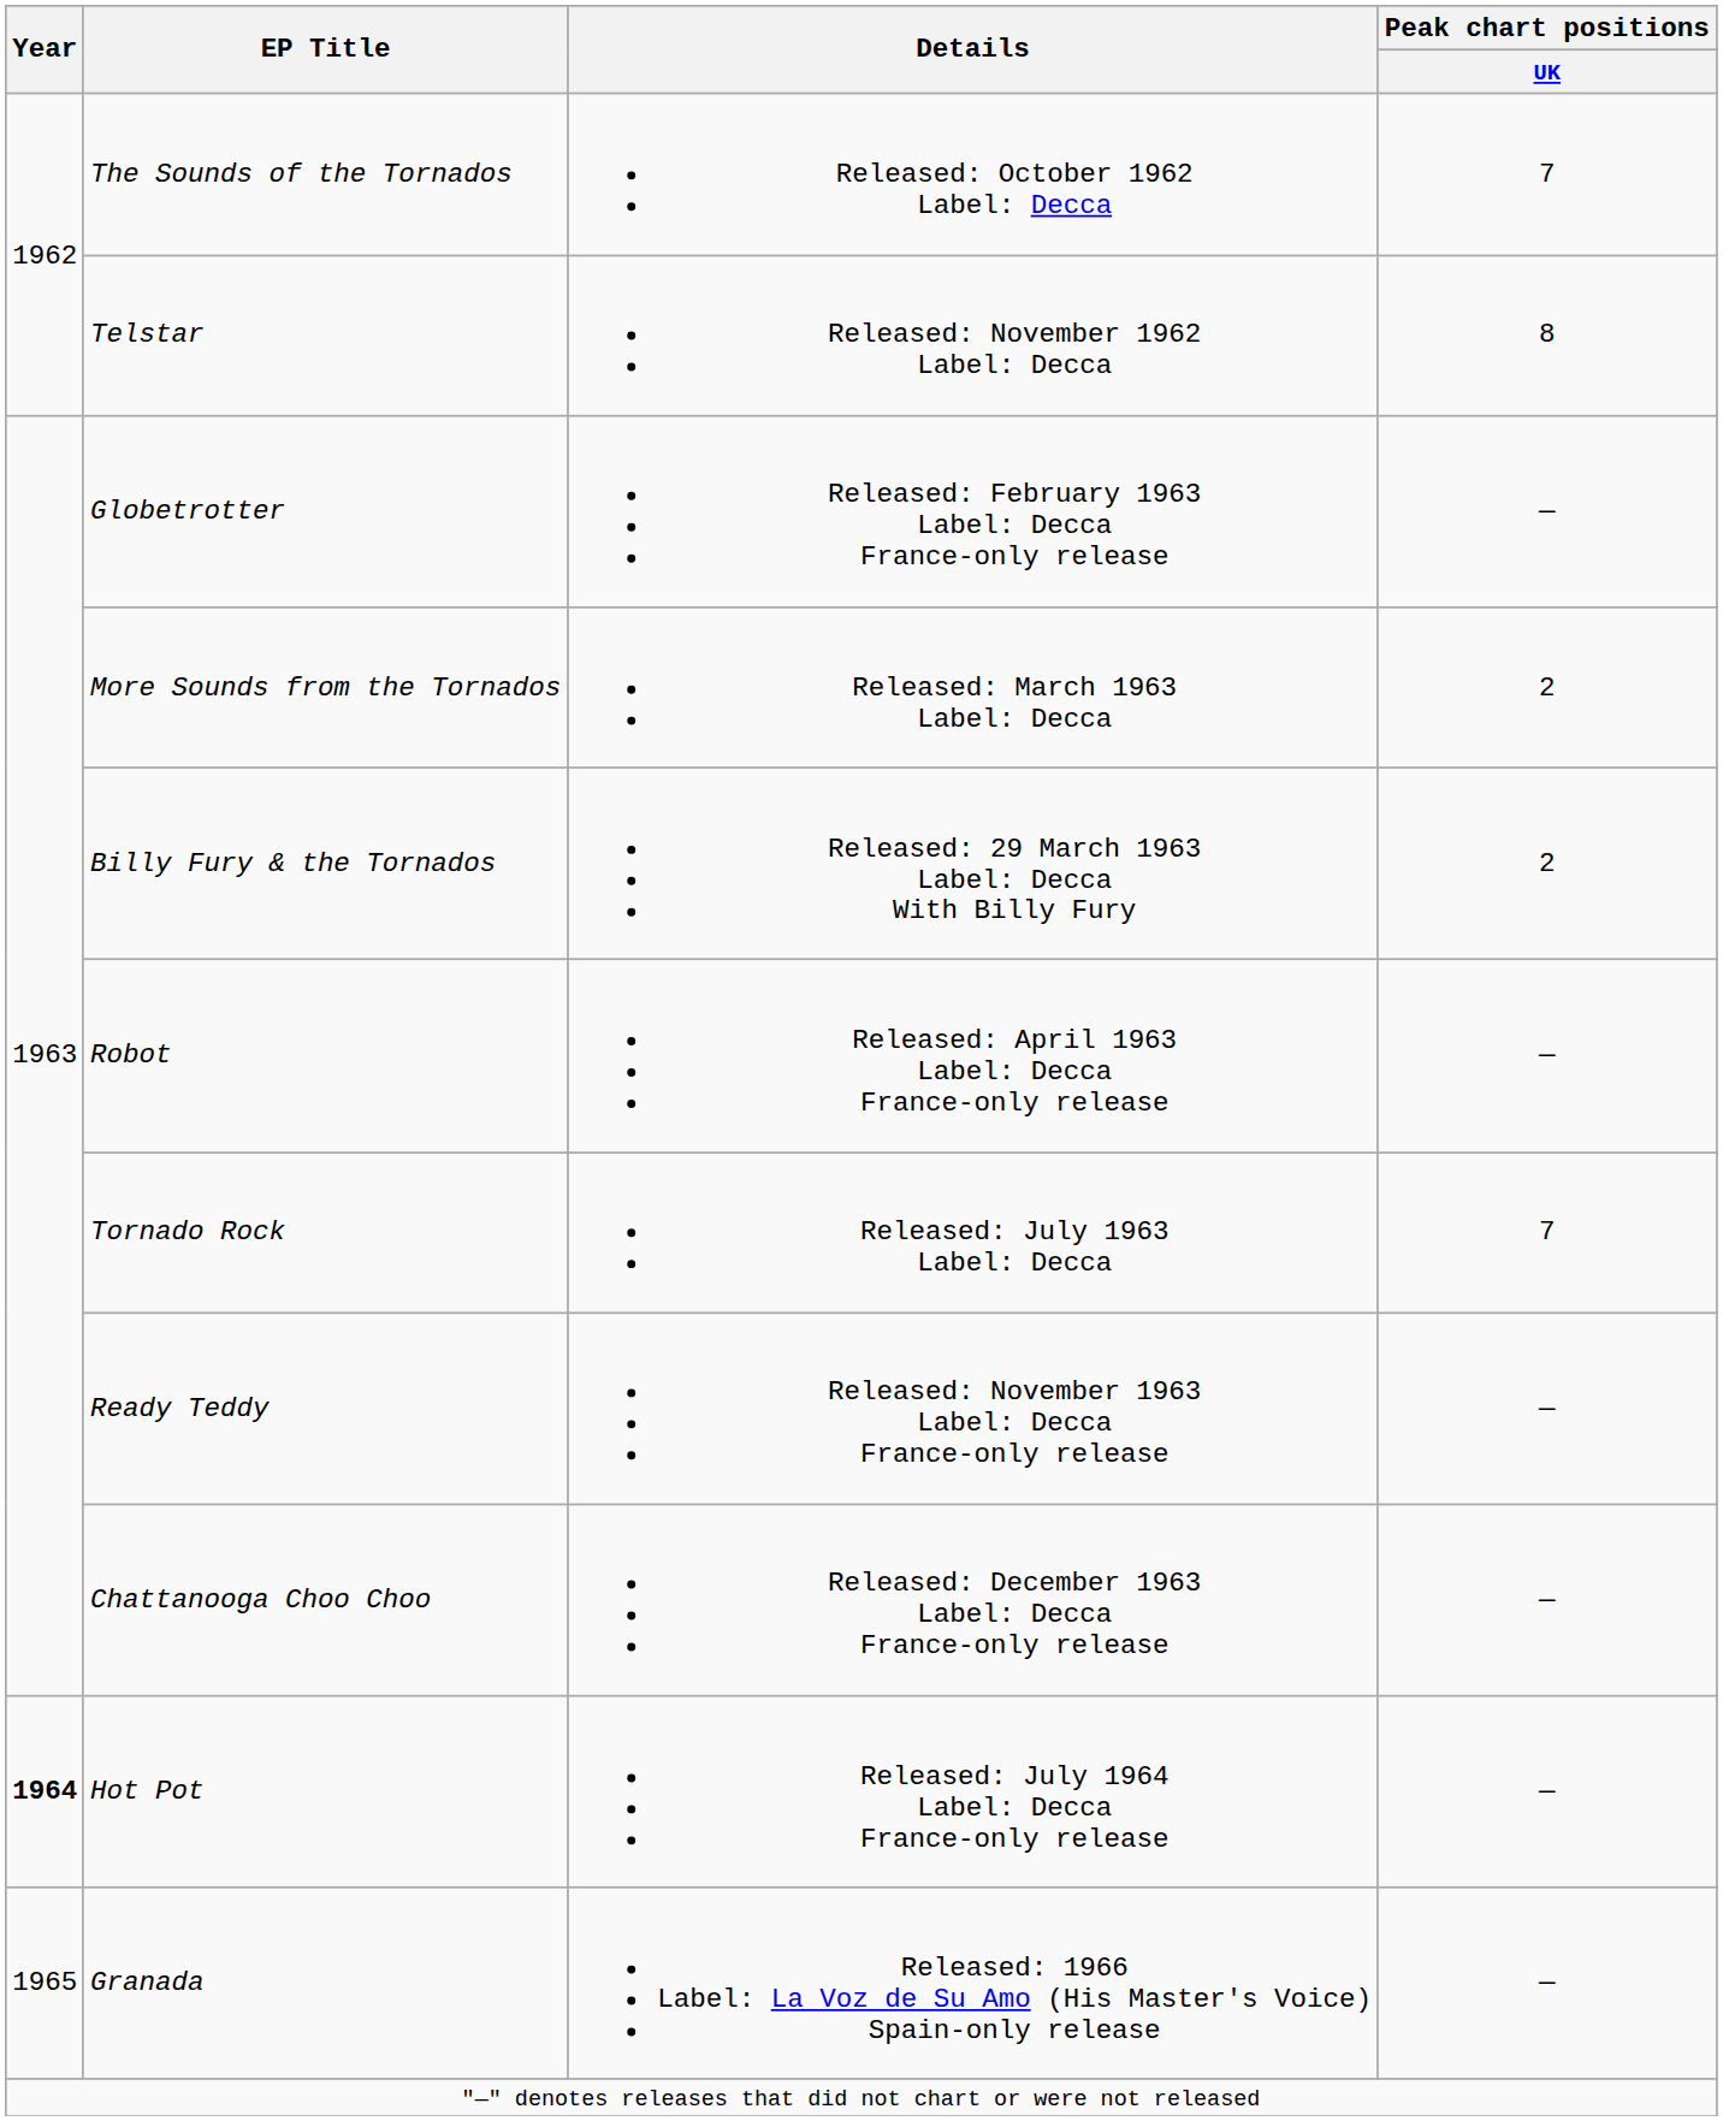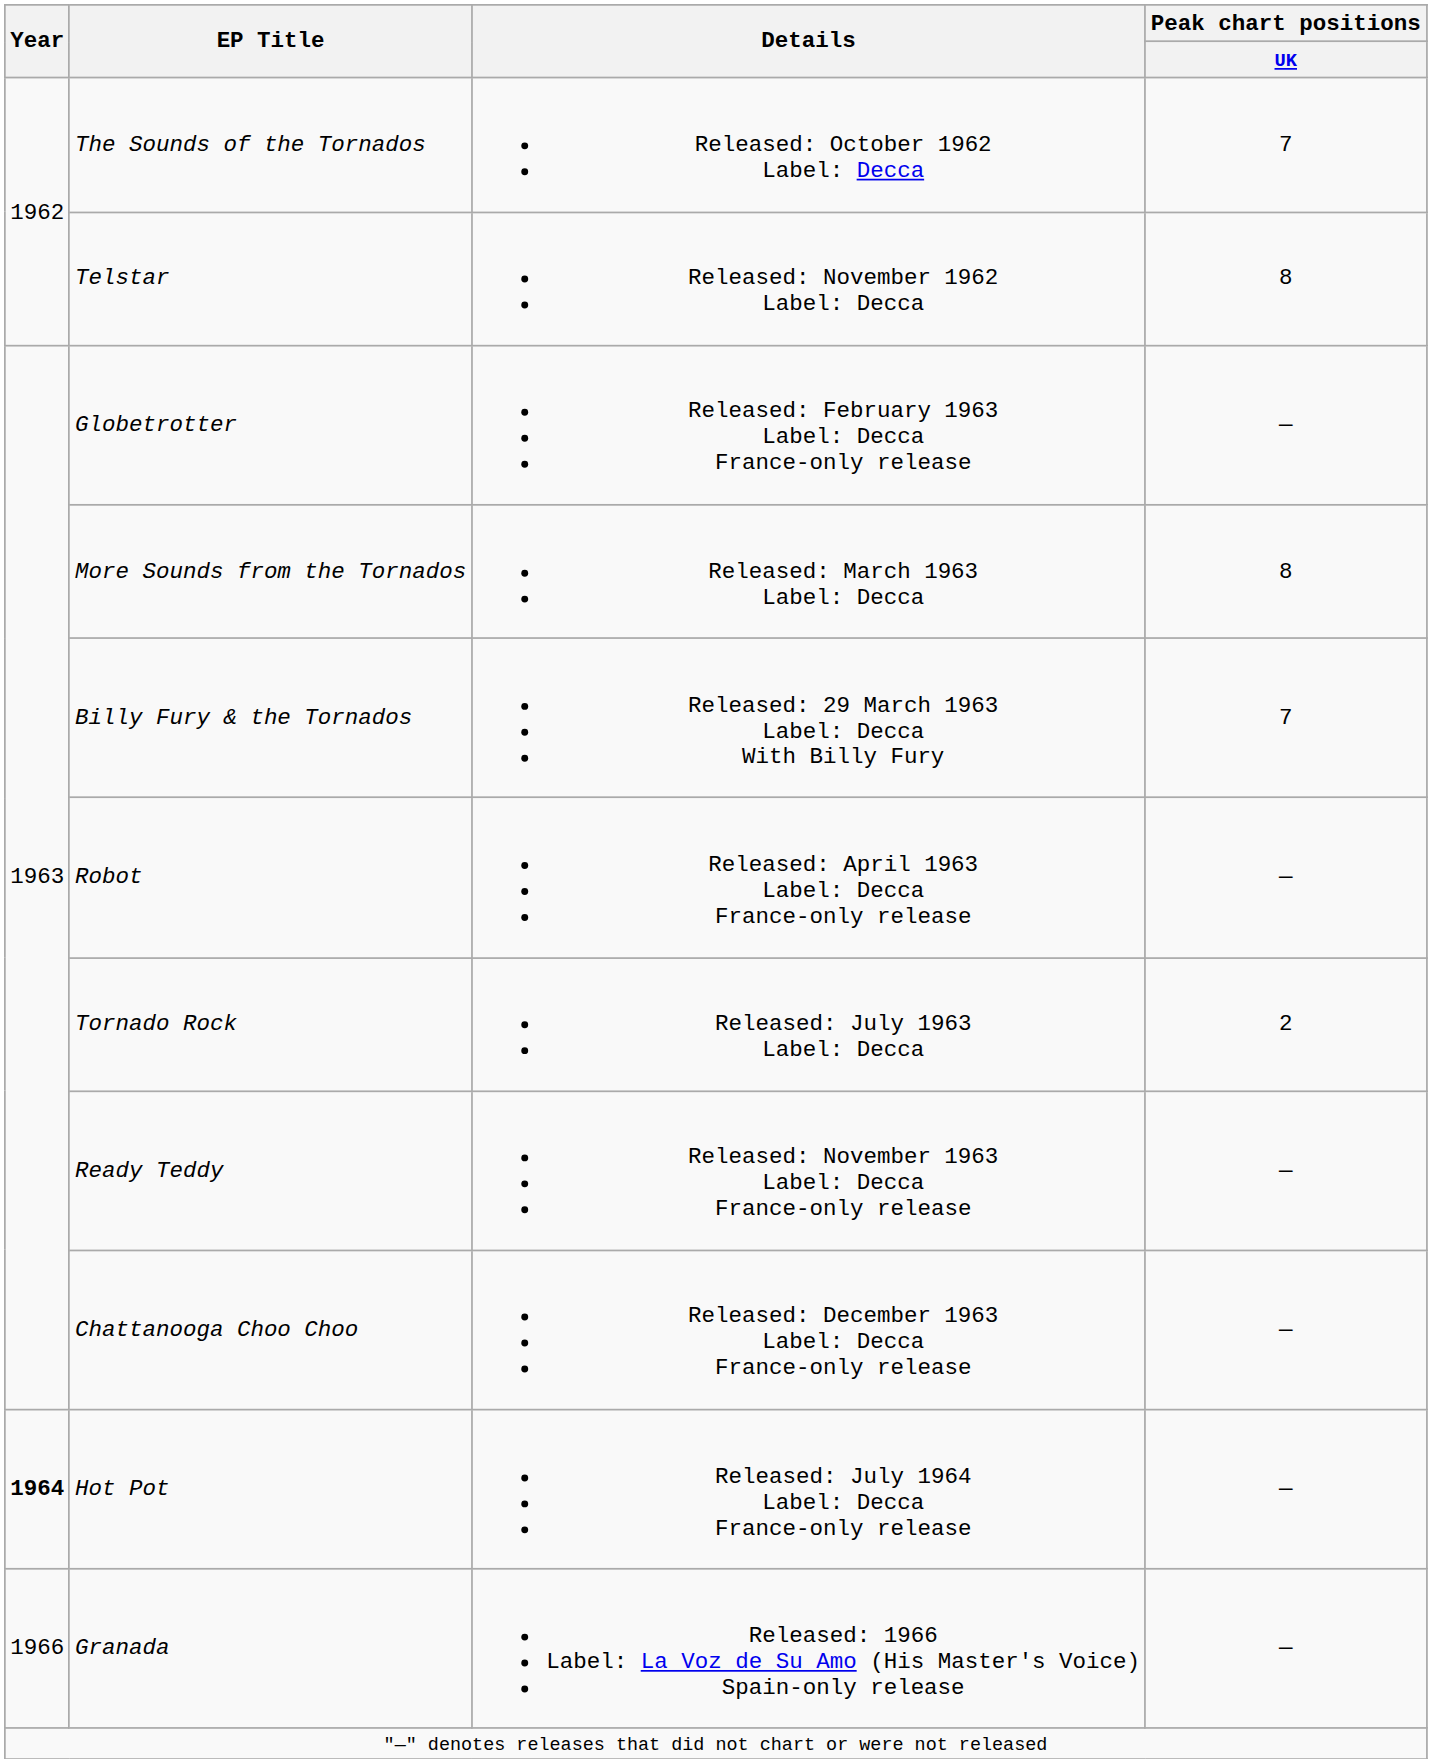 <table class="wikitable" style="text-align:center">
 <tr>
 <th rowspan="2">Year</th>
 <th rowspan="2">EP Title</th>
 <th rowspan="2">Details</th>
 <th>Peak chart positions</th>
 </tr>
 <tr>
 <th><small><a href='#'>UK</a></small><br></th>
 </tr>
 <tr>
 <td rowspan="2">1962</td>
 <td align="left"><em>The Sounds of the Tornados</em></td>
 <td><br><ul><li>Released: October 1962</li><li>Label: <a href='#'>Decca</a></li></ul></td>
 <td>7</td>
 </tr>
 <tr>
 <td align="left"><em>Telstar</em></td>
 <td><br><ul><li>Released: November 1962</li><li>Label: Decca</li></ul></td>
 <td>8</td>
 </tr>
 <tr>
 <td rowspan="7">1963</td>
 <td align="left"><em>Globetrotter</em></td>
 <td><br><ul><li>Released: February 1963</li><li>Label: Decca</li><li>France-only release</li></ul></td>
 <td>—</td>
 </tr>
 <tr>
 <td align="left"><em>More Sounds from the Tornados</em></td>
 <td><br><ul><li>Released: March 1963</li><li>Label: Decca</li></ul></td>
-<td>2</td>
+<td>8</td>
 </tr>
 <tr>
 <td align="left"><em>Billy Fury & the Tornados</em></td>
 <td><br><ul><li>Released: 29 March 1963</li><li>Label: Decca</li><li>With Billy Fury</li></ul></td>
-<td>2</td>
+<td>7</td>
 </tr>
 <tr>
 <td align="left"><em>Robot</em></td>
 <td><br><ul><li>Released: April 1963</li><li>Label: Decca</li><li>France-only release</li></ul></td>
 <td>—</td>
 </tr>
 <tr>
 <td align="left"><em>Tornado Rock</em></td>
 <td><br><ul><li>Released: July 1963</li><li>Label: Decca</li></ul></td>
-<td>7</td>
+<td>2</td>
 </tr>
 <tr>
 <td align="left"><em>Ready Teddy</em></td>
 <td><br><ul><li>Released: November 1963</li><li>Label: Decca</li><li>France-only release</li></ul></td>
 <td>—</td>
 </tr>
 <tr>
 <td align="left"><em>Chattanooga Choo Choo</em></td>
 <td><br><ul><li>Released: December 1963</li><li>Label: Decca</li><li>France-only release</li></ul></td>
 <td>—</td>
 </tr>
 <tr>
 <td><strong>1964</strong></td>
 <td align="left"><em>Hot Pot</em></td>
 <td><br><ul><li>Released: July 1964</li><li>Label: Decca</li><li>France-only release</li></ul></td>
 <td>—</td>
 </tr>
 <tr>
-<td>1965</td>
+<td>1966</td>
 <td align="left"><em>Granada</em></td>
 <td><br><ul><li>Released: 1966</li><li>Label: <a href='#'>La Voz de Su Amo</a> (His Master's Voice)</li><li>Spain-only release</li></ul></td>
 <td>—</td>
 </tr>
 <tr>
 <td colspan="4" style="font-size:8pt">"—" denotes releases that did not chart or were not released</td>
 </tr>
 </table>
